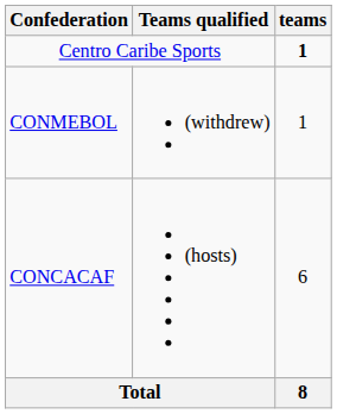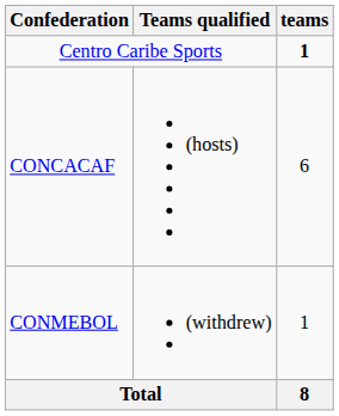 <table class="wikitable">
 <tr>
 <th>Confederation</th>
 <th>Teams qualified</th>
 <th> teams</th>
 </tr>
 <tr>
 <td colspan="2" align="center"><a href='#'>Centro Caribe Sports</a></td>
 <td align="center"><strong>1</strong></td>
 </tr>
 <tr>
+<td><a href='#'>CONCACAF</a></td>
+<td><br><ul><li></li><li> (hosts)</li><li></li><li></li><li></li><li></li></ul></td>
+<td align="center">6</td>
+</tr>
+<tr>
 <td><a href='#'>CONMEBOL</a></td>
 <td><br><ul><li><s></s> (withdrew)</li><li></li></ul></td>
 <td align="center">1</td>
-</tr>
-<tr>
-<td><a href='#'>CONCACAF</a></td>
-<td><br><ul><li></li><li> (hosts)</li><li></li><li></li><li></li><li></li></ul></td>
-<td align="center">6</td>
 </tr>
 <tr>
 <th colspan="2">Total</th>
 <th>8</th>
 </tr>
 </table>
